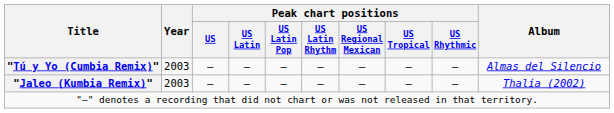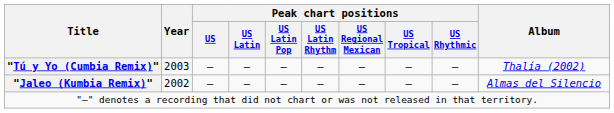 <table class="wikitable plainrowheaders" style="text-align:center;">
 <tr>
 <th rowspan="2" style="width:25,5em;">Title</th>
 <th rowspan="2" style="width:1em;">Year</th>
 <th colspan="7" style="width:2em;">Peak chart positions</th>
 <th rowspan="2" style="width:12em;">Album</th>
 </tr>
 <tr style="font-size:smaller;">
 <th scope="col" style="width:40px;"><a href='#'>US</a></th>
 <th scope="col" style="width:40px;"><a href='#'>US<br>Latin</a></th>
 <th scope="col" style="width:40px;"><a href='#'>US<br>Latin<br>Pop</a></th>
 <th scope="col" style="width:40px;"><a href='#'>US<br>Latin<br>Rhythm</a></th>
 <th scope="col" style="width:40px;"><a href='#'>US<br>Regional<br>Mexican</a></th>
 <th scope="col" style="width:40px;"><a href='#'>US<br>Tropical</a></th>
 <th scope="col" style="width:40px;"><a href='#'>US<br>Rhythmic</a></th>
 </tr>
 <tr>
 <th scope="row">"<a href='#'>Tú y Yo (Cumbia Remix)</a>"<br></th>
 <td rowspan="1">2003</td>
 <td>—</td>
 <td>—</td>
 <td>—</td>
 <td>—</td>
 <td>—</td>
 <td>—</td>
 <td>—</td>
-<td rowspan="1"><em><a href='#'>Almas del Silencio</a></em></td>
+<td rowspan="1"><em><a href='#'>Thalía (2002)</a></em></td>
 </tr>
 <tr>
 <th scope="row">"<a href='#'>Jaleo (Kumbia Remix)</a>"<br></th>
-<td rowspan="1">2003</td>
+<td rowspan="1">2002</td>
 <td>—</td>
 <td>—</td>
 <td>—</td>
 <td>—</td>
 <td>—</td>
 <td>—</td>
 <td>—</td>
-<td rowspan="1"><em><a href='#'>Thalía (2002)</a></em></td>
+<td rowspan="1"><em><a href='#'>Almas del Silencio</a></em></td>
 </tr>
 <tr>
 <td colspan="12" style="font-size:90%">"—" denotes a recording that did not chart or was not released in that territory.</td>
 </tr>
 </table>
